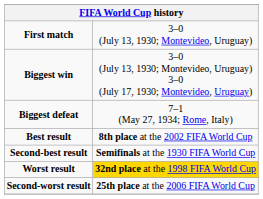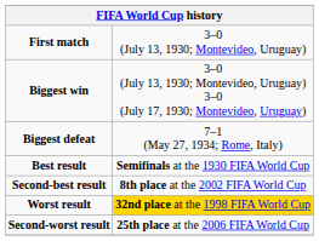 <table class="wikitable collapsible collapsed" style="text-align: center;font-size:90%;">
 <tr>
 </tr>
 <tr>
 <th colspan=2><a href='#'>FIFA World Cup</a> history</th>
 </tr>
 <tr>
 <td><strong>First match</strong></td>
 <td> 3–0 <br>(July 13, 1930; <a href='#'>Montevideo</a>, Uruguay)</td>
 </tr>
 <tr>
 <td><strong>Biggest win</strong></td>
 <td> 3–0 <br>(July 13, 1930; Montevideo, Uruguay)<br> 3–0 <br>(July 17, 1930; <a href='#'>Montevideo</a>, <a href='#'>Uruguay</a>)</td>
 </tr>
 <tr>
 <td><strong>Biggest defeat</strong></td>
 <td> 7–1 <br>(May 27, 1934; <a href='#'>Rome</a>, Italy)</td>
 </tr>
 <tr>
 <td><strong>Best result</strong></td>
-<td><strong>8th place</strong> at the <a href='#'>2002 FIFA World Cup</a></td>
+<td><strong>Semifinals</strong> at the <a href='#'>1930 FIFA World Cup</a></td>
 </tr>
 <tr>
 <td><strong>Second-best result</strong></td>
-<td><strong>Semifinals</strong> at the <a href='#'>1930 FIFA World Cup</a></td>
+<td><strong>8th place</strong> at the <a href='#'>2002 FIFA World Cup</a></td>
 </tr>
 <tr>
 <td><strong>Worst result</strong></td>
 <td style="background: gold;"><strong>32nd place</strong> at the <a href='#'>1998 FIFA World Cup</a></td>
 </tr>
 <tr>
 <td><strong>Second-worst result</strong></td>
 <td><strong>25th place</strong> at the <a href='#'>2006 FIFA World Cup</a></td>
 </tr>
 <tr>
 </tr>
 </table>
